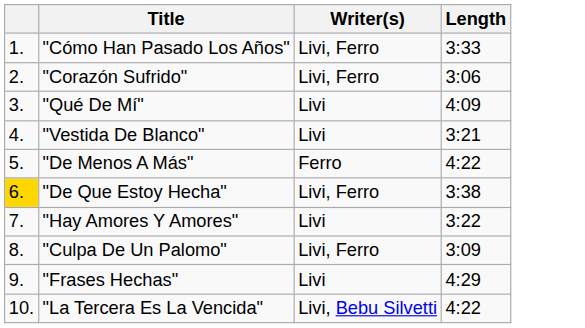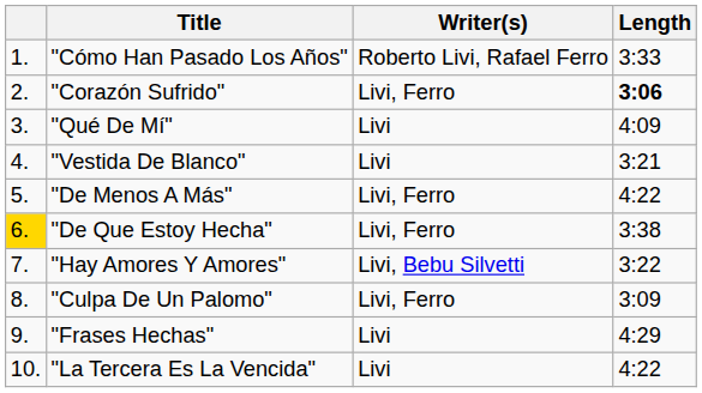 <table class="wikitable">
 <tr>
 <th></th>
 <th>Title</th>
 <th>Writer(s)</th>
 <th>Length</th>
 </tr>
 <tr>
 <td>1.</td>
 <td>"Cómo Han Pasado Los Años"</td>
-<td>Livi, Ferro</td>
+<td>Roberto Livi, Rafael Ferro</td>
 <td>3:33</td>
 </tr>
 <tr>
 <td>2.</td>
 <td>"Corazón Sufrido"</td>
 <td>Livi, Ferro</td>
-<td>3:06</td>
+<td><strong>3:06</strong></td>
 </tr>
 <tr>
 <td>3.</td>
 <td>"Qué De Mí"</td>
 <td>Livi</td>
 <td>4:09</td>
 </tr>
 <tr>
 <td>4.</td>
 <td>"Vestida De Blanco"</td>
 <td>Livi</td>
 <td>3:21</td>
 </tr>
 <tr>
 <td>5.</td>
 <td>"De Menos A Más"</td>
-<td>Ferro</td>
+<td>Livi, Ferro</td>
 <td>4:22</td>
 </tr>
 <tr>
 <td style="background: gold;">6.</td>
 <td>"De Que Estoy Hecha"</td>
 <td>Livi, Ferro</td>
 <td>3:38</td>
 </tr>
 <tr>
 <td>7.</td>
 <td>"Hay Amores Y Amores"</td>
-<td>Livi</td>
+<td>Livi, <a href='#'>Bebu Silvetti</a></td>
 <td>3:22</td>
 </tr>
 <tr>
 <td>8.</td>
 <td>"Culpa De Un Palomo"</td>
 <td>Livi, Ferro</td>
 <td>3:09</td>
 </tr>
 <tr>
 <td>9.</td>
 <td>"Frases Hechas"</td>
 <td>Livi</td>
 <td>4:29</td>
 </tr>
 <tr>
 <td>10.</td>
 <td>"La Tercera Es La Vencida"</td>
-<td>Livi, <a href='#'>Bebu Silvetti</a></td>
+<td>Livi</td>
 <td>4:22</td>
 </tr>
 </table>
